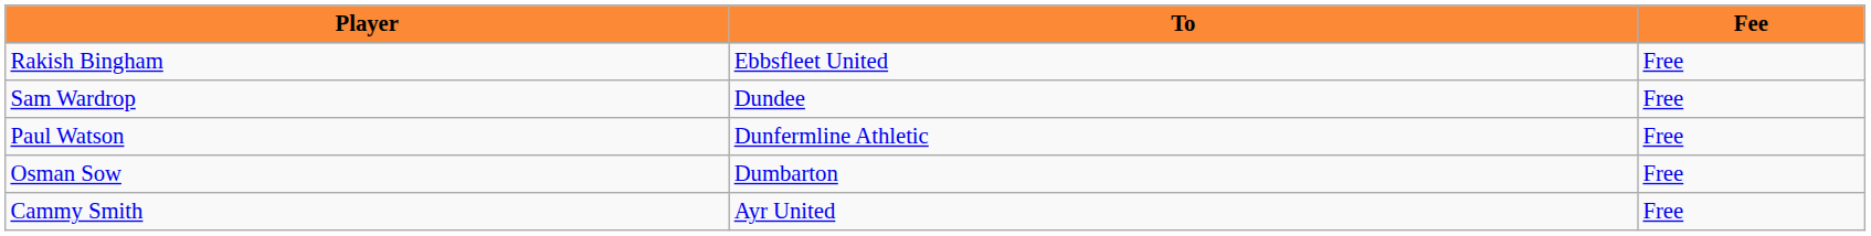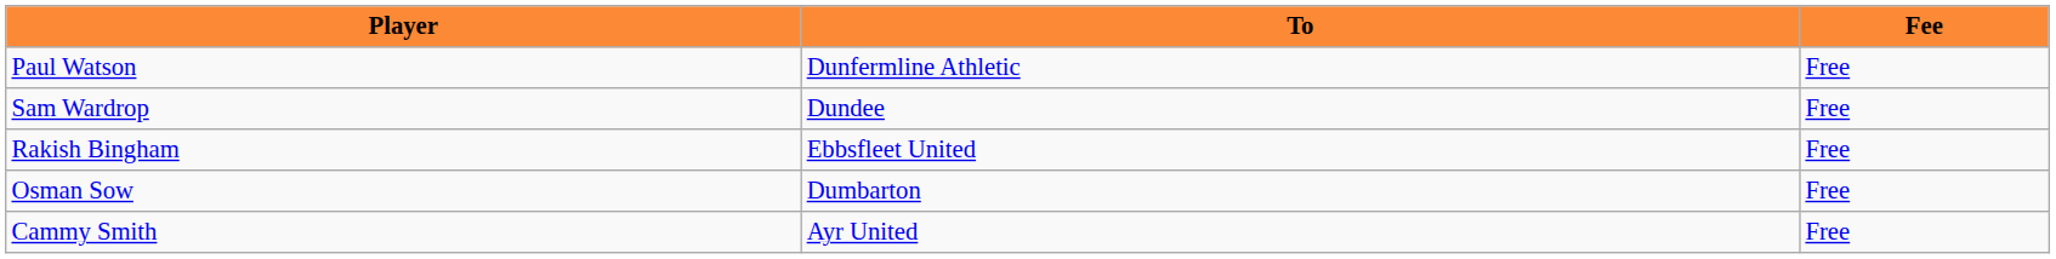 <table class="wikitable" style="text-align:left; font-size:95%;width:98%;">
 <tr>
 <th style="background:#FC8936; color:black;">Player</th>
 <th style="background:#FC8936; color:black;">To</th>
 <th style="background:#FC8936; color:black;">Fee</th>
 </tr>
 <tr>
-<td> <a href='#'>Rakish Bingham</a></td>
-<td> <a href='#'>Ebbsfleet United</a></td>
+<td> <a href='#'>Paul Watson</a></td>
+<td> <a href='#'>Dunfermline Athletic</a></td>
 <td><a href='#'>Free</a></td>
 </tr>
 <tr>
 <td> <a href='#'>Sam Wardrop</a></td>
 <td> <a href='#'>Dundee</a></td>
 <td><a href='#'>Free</a></td>
 </tr>
 <tr>
-<td> <a href='#'>Paul Watson</a></td>
-<td> <a href='#'>Dunfermline Athletic</a></td>
+<td> <a href='#'>Rakish Bingham</a></td>
+<td> <a href='#'>Ebbsfleet United</a></td>
 <td><a href='#'>Free</a></td>
 </tr>
 <tr>
 <td> <a href='#'>Osman Sow</a></td>
 <td> <a href='#'>Dumbarton</a></td>
 <td><a href='#'>Free</a></td>
 </tr>
 <tr>
 <td> <a href='#'>Cammy Smith</a></td>
 <td> <a href='#'>Ayr United</a></td>
 <td><a href='#'>Free</a></td>
 </tr>
 </table>
